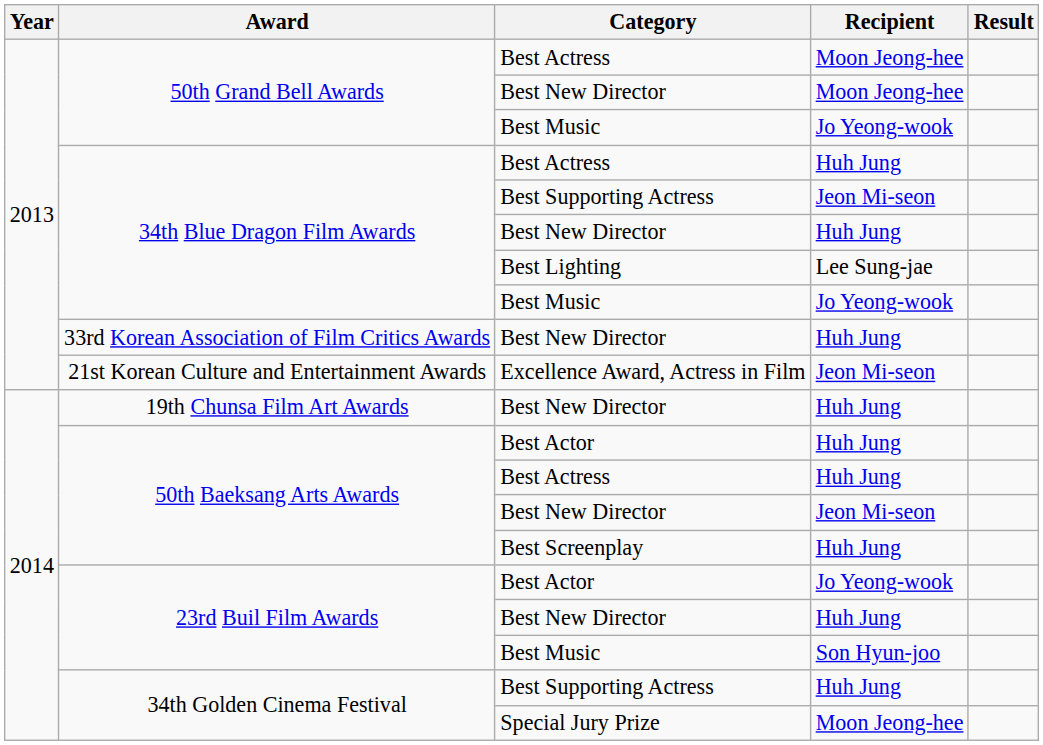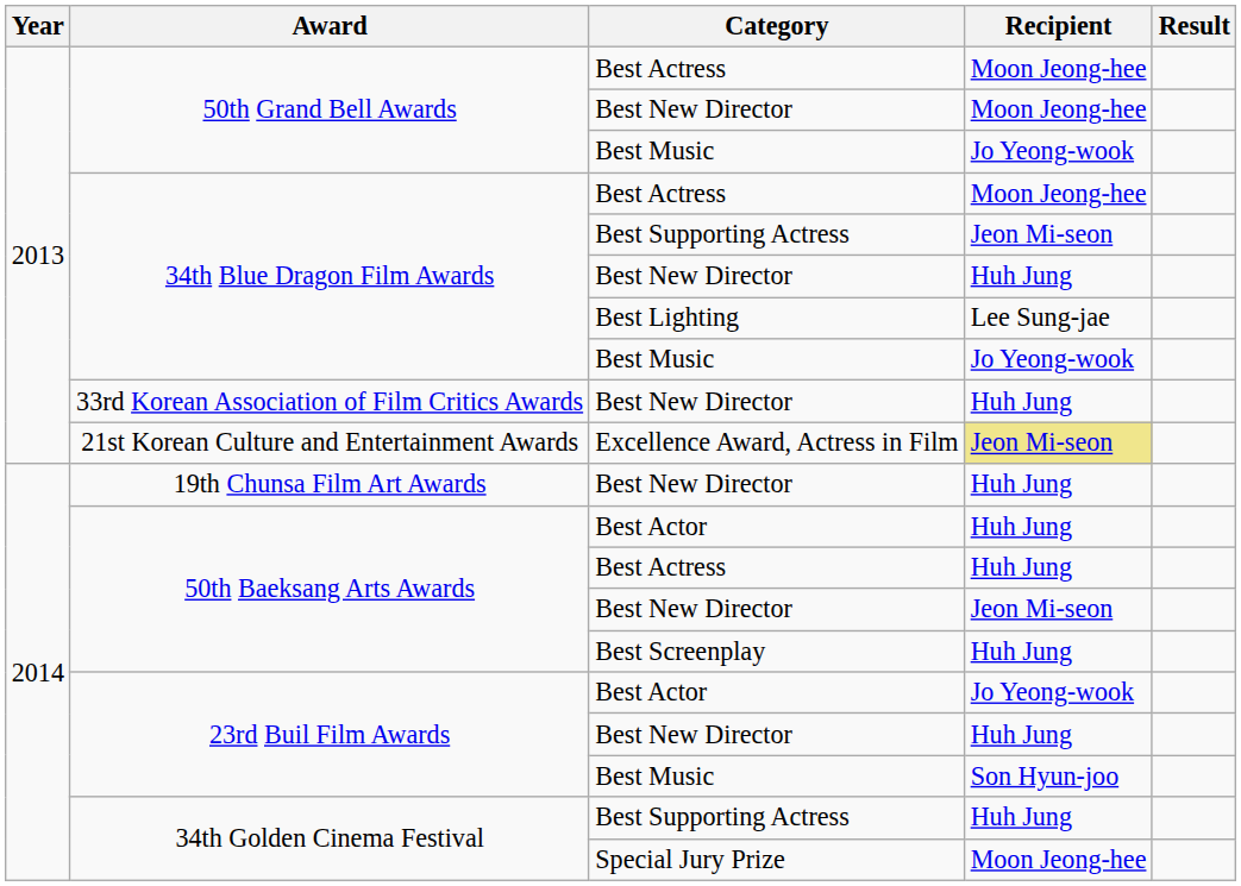 <table class="wikitable">
 <tr>
 <th>Year</th>
 <th>Award</th>
 <th>Category</th>
 <th>Recipient</th>
 <th>Result</th>
 </tr>
 <tr>
 <td rowspan=10>2013</td>
 <td rowspan=3 style="text-align:center;"><a href='#'>50th</a> <a href='#'>Grand Bell Awards</a></td>
 <td>Best Actress</td>
 <td><a href='#'>Moon Jeong-hee</a></td>
 <td></td>
 </tr>
 <tr>
 <td>Best New Director</td>
 <td><a href='#'>Moon Jeong-hee</a></td>
 <td></td>
 </tr>
 <tr>
 <td>Best Music</td>
 <td><a href='#'>Jo Yeong-wook</a></td>
 <td></td>
 </tr>
 <tr>
 <td rowspan=5 style="text-align:center;"><a href='#'>34th</a> <a href='#'>Blue Dragon Film Awards</a></td>
 <td>Best Actress</td>
-<td><a href='#'>Huh Jung</a></td>
+<td><a href='#'>Moon Jeong-hee</a></td>
 <td></td>
 </tr>
 <tr>
 <td>Best Supporting Actress</td>
 <td><a href='#'>Jeon Mi-seon</a></td>
 <td></td>
 </tr>
 <tr>
 <td>Best New Director</td>
 <td><a href='#'>Huh Jung</a></td>
 <td></td>
 </tr>
 <tr>
 <td>Best Lighting</td>
 <td>Lee Sung-jae</td>
 <td></td>
 </tr>
 <tr>
 <td>Best Music</td>
 <td><a href='#'>Jo Yeong-wook</a></td>
 <td></td>
 </tr>
 <tr>
 <td style="text-align:center;">33rd <a href='#'>Korean Association of Film Critics Awards</a></td>
 <td>Best New Director</td>
 <td><a href='#'>Huh Jung</a></td>
 <td></td>
 </tr>
 <tr>
 <td style="text-align:center;">21st Korean Culture and Entertainment Awards</td>
 <td>Excellence Award, Actress in Film</td>
-<td><a href='#'>Jeon Mi-seon</a></td>
+<td style="background: khaki;"><a href='#'>Jeon Mi-seon</a></td>
 <td></td>
 </tr>
 <tr>
 <td rowspan=10>2014</td>
 <td style="text-align:center;">19th <a href='#'>Chunsa Film Art Awards</a></td>
 <td>Best New Director</td>
 <td><a href='#'>Huh Jung</a></td>
 <td></td>
 </tr>
 <tr>
 <td rowspan=4 style="text-align:center;"><a href='#'>50th</a> <a href='#'>Baeksang Arts Awards</a></td>
 <td>Best Actor</td>
 <td><a href='#'>Huh Jung</a></td>
 <td></td>
 </tr>
 <tr>
 <td>Best Actress</td>
 <td><a href='#'>Huh Jung</a></td>
 <td></td>
 </tr>
 <tr>
 <td>Best New Director</td>
 <td><a href='#'>Jeon Mi-seon</a></td>
 <td></td>
 </tr>
 <tr>
 <td>Best Screenplay</td>
 <td><a href='#'>Huh Jung</a></td>
 <td></td>
 </tr>
 <tr>
 <td rowspan=3 style="text-align:center;"><a href='#'>23rd</a> <a href='#'>Buil Film Awards</a></td>
 <td>Best Actor</td>
 <td><a href='#'>Jo Yeong-wook</a></td>
 <td></td>
 </tr>
 <tr>
 <td>Best New Director</td>
 <td><a href='#'>Huh Jung</a></td>
 <td></td>
 </tr>
 <tr>
 <td>Best Music</td>
 <td><a href='#'>Son Hyun-joo</a></td>
 <td></td>
 </tr>
 <tr>
 <td rowspan=2 style="text-align:center;">34th Golden Cinema Festival</td>
 <td>Best Supporting Actress</td>
 <td><a href='#'>Huh Jung</a></td>
 <td></td>
 </tr>
 <tr>
 <td>Special Jury Prize</td>
 <td><a href='#'>Moon Jeong-hee</a></td>
 <td></td>
 </tr>
 </table>
